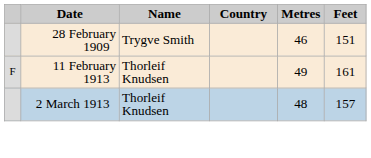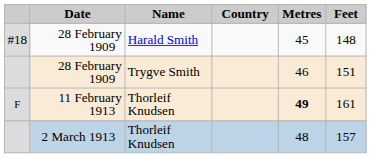 <table class="wikitable sortable" style="text-align:left; line-height:16px; width:35%;">
 <tr>
 <th style="background-color: #ccc;" width="15"></th>
 <th style="background-color: #ccc;" width="145">Date</th>
 <th style="background-color: #ccc;" width="130">Name</th>
 <th style="background-color: #ccc;" width="85">Country</th>
 <th style="background-color: #ccc;" width="52">Metres</th>
 <th style="background-color: #ccc;" width="52">Feet</th>
+</tr>
+<tr>
+<td bgcolor=gainsboro align=center>#18</td>
+<td align=right>28 February 1909  </td>
+<td><a href='#'>Harald Smith</a></td>
+<td></td>
+<td align=center>45</td>
+<td align=center>148</td>
 </tr>
 <tr bgcolor=#FAEBD7>
 <td bgcolor=gainsboro align=center><small></small></td>
 <td align=right>28 February 1909  </td>
 <td>Trygve Smith</td>
 <td></td>
 <td align=center>46</td>
 <td align=center>151</td>
 </tr>
 <tr bgcolor=#FAEBD7>
 <td bgcolor=gainsboro align=center><small>F</small></td>
 <td align=right>11 February 1913  </td>
 <td>Thorleif Knudsen</td>
 <td></td>
-<td align=center>49</td>
+<td align=center><strong>49</strong></td>
 <td align=center>161</td>
 </tr>
 <tr bgcolor=#BCD4E6>
 <td bgcolor=gainsboro align=center><small></small></td>
 <td align=right>2 March 1913  </td>
 <td>Thorleif Knudsen</td>
 <td></td>
 <td align=center>48</td>
 <td align=center>157</td>
 </tr>
 </table>
